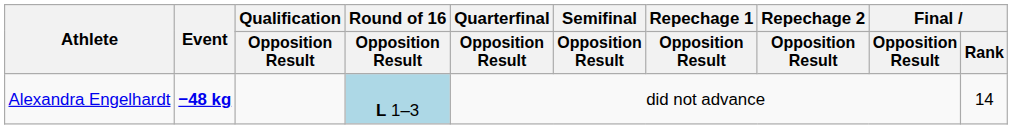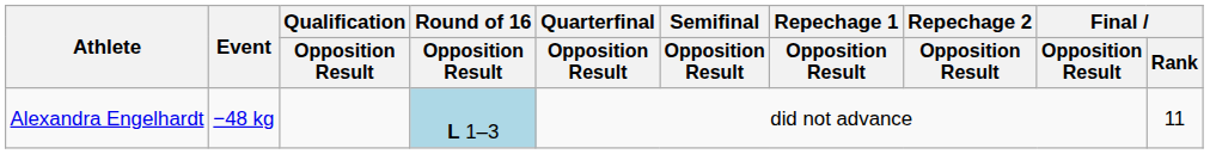 <table class="wikitable" style="font-size:90%">
 <tr>
 <th rowspan=2>Athlete</th>
 <th rowspan=2>Event</th>
 <th>Qualification</th>
 <th>Round of 16</th>
 <th>Quarterfinal</th>
 <th>Semifinal</th>
 <th>Repechage 1</th>
 <th>Repechage 2</th>
 <th colspan=2>Final / </th>
 </tr>
 <tr style="font-size: 95%">
 <th>Opposition<br>Result</th>
 <th>Opposition<br>Result</th>
 <th>Opposition<br>Result</th>
 <th>Opposition<br>Result</th>
 <th>Opposition<br>Result</th>
 <th>Opposition<br>Result</th>
 <th>Opposition<br>Result</th>
 <th>Rank</th>
 </tr>
 <tr align=center>
 <td align=left><a href='#'>Alexandra Engelhardt</a></td>
-<td align=left><strong><a href='#'>−48 kg</a></strong></td>
+<td align=left><a href='#'>−48 kg</a></td>
 <td></td>
 <td style="background: lightblue;"><br> <strong>L</strong> 1–3 <sup></sup></td>
 <td colspan=5>did not advance</td>
-<td>14</td>
+<td>11</td>
 </tr>
 </table>
